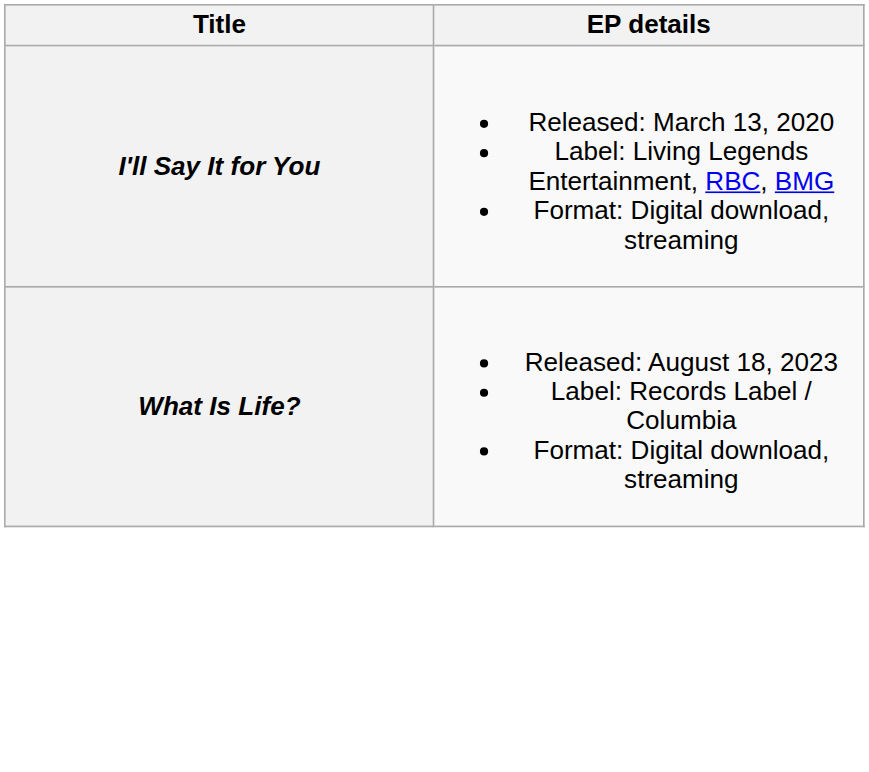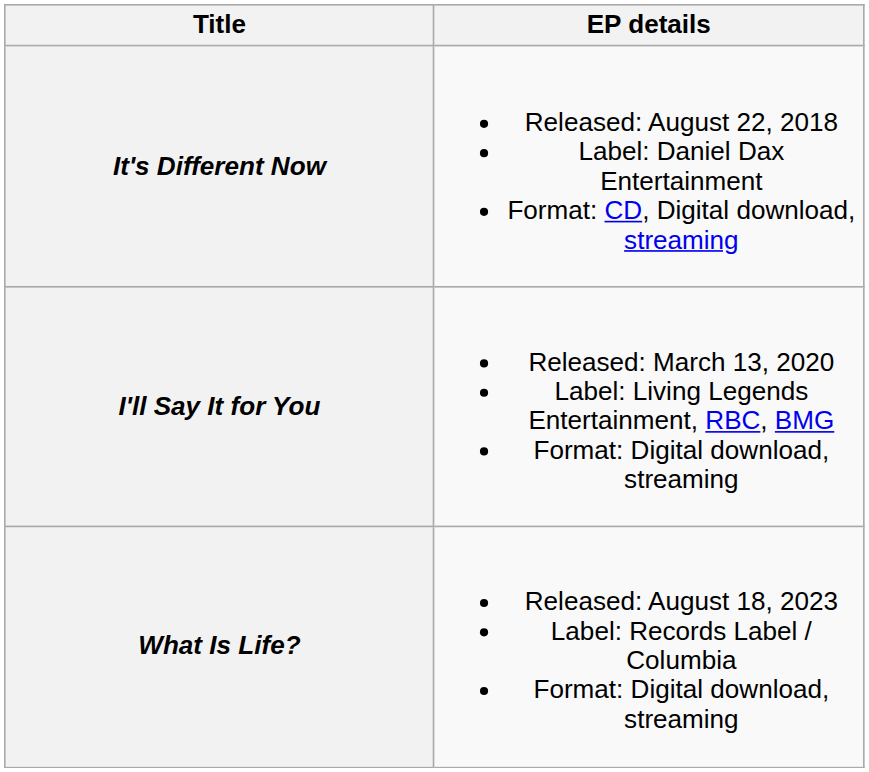 <table class="wikitable plainrowheaders" style="text-align:center;">
 <tr>
 <th scope="col" style="width:16em;">Title</th>
 <th scope="col" style="width:16em;">EP details</th>
+</tr>
+<tr>
+<th scope="row"><em>It's Different Now</em></th>
+<td><br><ul><li>Released: August 22, 2018</li><li>Label: Daniel Dax Entertainment</li><li>Format: <a href='#'>CD</a>, Digital download, <a href='#'>streaming</a></li></ul></td>
 </tr>
 <tr>
 <th scope="row"><em>I'll Say It for You</em></th>
 <td><br><ul><li>Released: March 13, 2020</li><li>Label: Living Legends Entertainment, <a href='#'>RBC</a>, <a href='#'>BMG</a></li><li>Format: Digital download, streaming</li></ul></td>
 </tr>
 <tr>
 <th scope="row"><em>What Is Life?</em></th>
 <td><br><ul><li>Released: August 18, 2023</li><li>Label: Records Label / Columbia</li><li>Format: Digital download, streaming</li></ul></td>
 </tr>
 </table>
